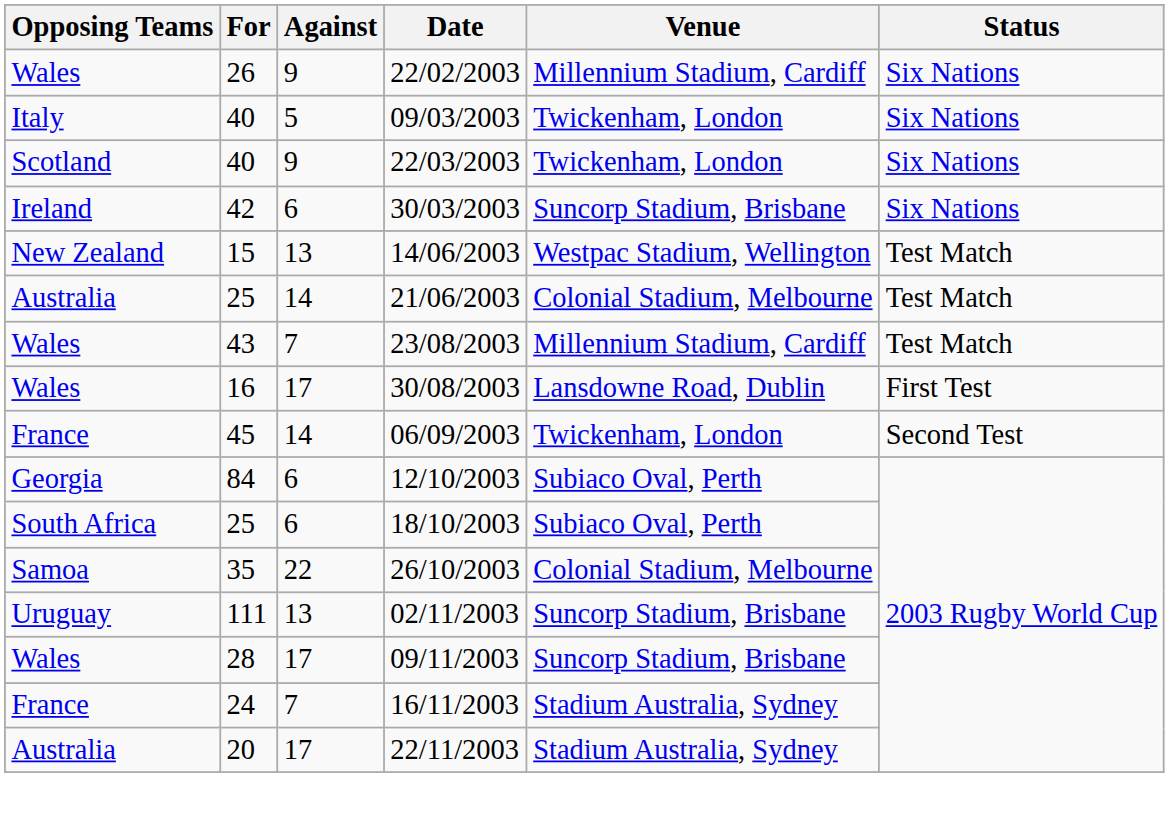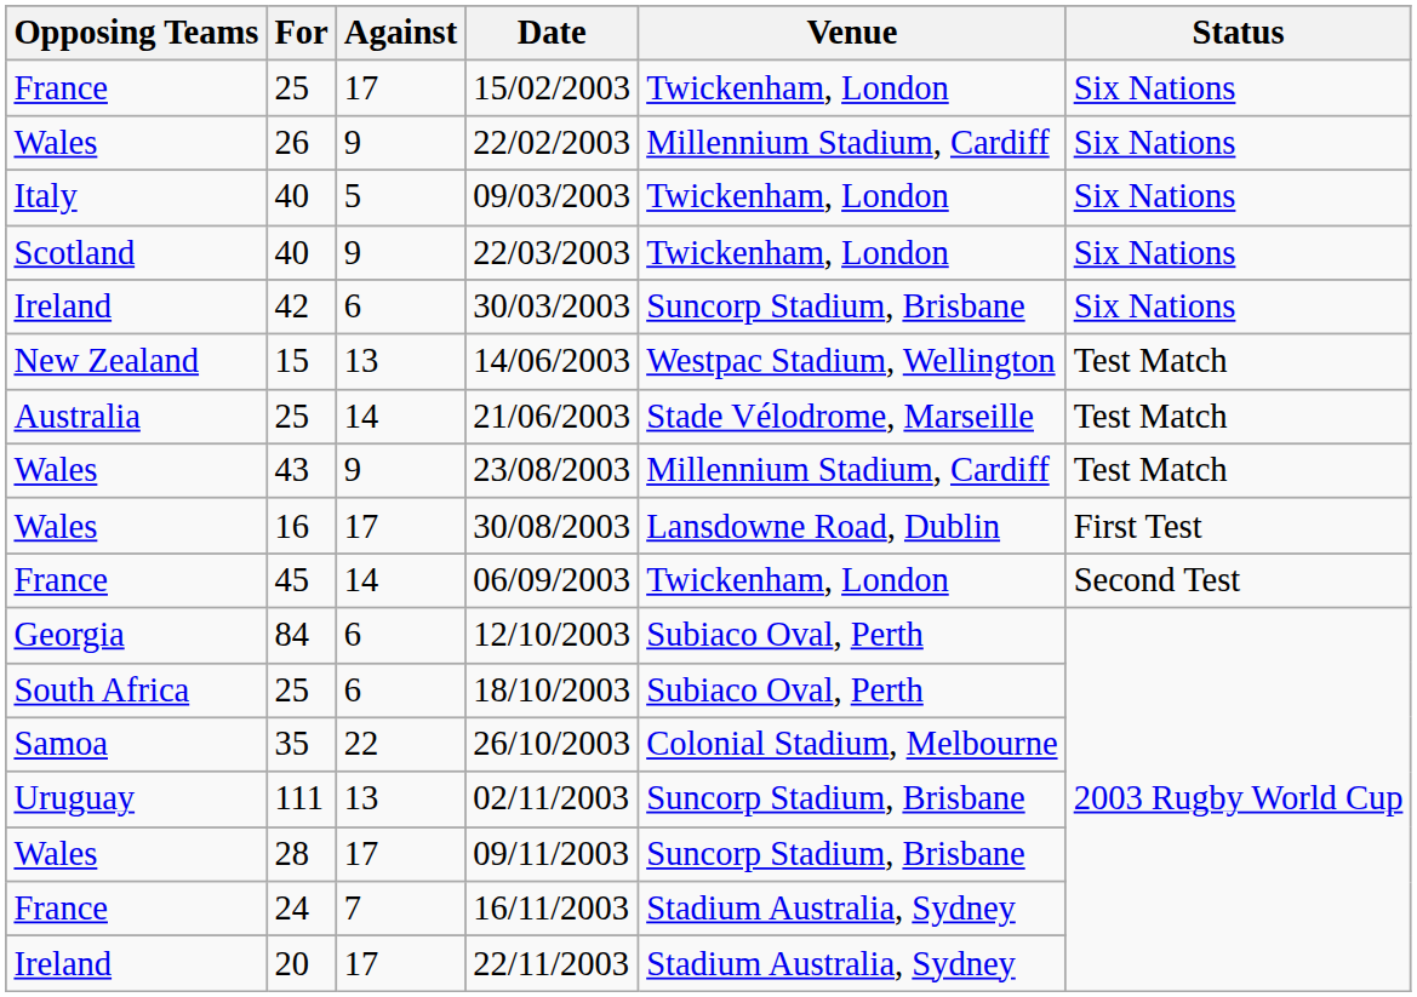 <table class="wikitable">
 <tr>
 <th>Opposing Teams</th>
 <th>For</th>
 <th>Against</th>
 <th>Date</th>
 <th>Venue</th>
 <th>Status</th>
+</tr>
+<tr>
+<td><a href='#'>France</a></td>
+<td>25</td>
+<td>17</td>
+<td>15/02/2003</td>
+<td><a href='#'>Twickenham</a>, <a href='#'>London</a></td>
+<td><a href='#'>Six Nations</a></td>
 </tr>
 <tr>
 <td><a href='#'>Wales</a></td>
 <td>26</td>
 <td>9</td>
 <td>22/02/2003</td>
 <td><a href='#'>Millennium Stadium</a>, <a href='#'>Cardiff</a></td>
 <td><a href='#'>Six Nations</a></td>
 </tr>
 <tr>
 <td><a href='#'>Italy</a></td>
 <td>40</td>
 <td>5</td>
 <td>09/03/2003</td>
 <td><a href='#'>Twickenham</a>, <a href='#'>London</a></td>
 <td><a href='#'>Six Nations</a></td>
 </tr>
 <tr>
 <td><a href='#'>Scotland</a></td>
 <td>40</td>
 <td>9</td>
 <td>22/03/2003</td>
 <td><a href='#'>Twickenham</a>, <a href='#'>London</a></td>
 <td><a href='#'>Six Nations</a></td>
 </tr>
 <tr>
 <td><a href='#'>Ireland</a></td>
 <td>42</td>
 <td>6</td>
 <td>30/03/2003</td>
 <td><a href='#'>Suncorp Stadium</a>, <a href='#'>Brisbane</a></td>
 <td><a href='#'>Six Nations</a></td>
 </tr>
 <tr>
 <td><a href='#'>New Zealand</a></td>
 <td>15</td>
 <td>13</td>
 <td>14/06/2003</td>
 <td><a href='#'>Westpac Stadium</a>, <a href='#'>Wellington</a></td>
 <td>Test Match</td>
 </tr>
 <tr>
 <td><a href='#'>Australia</a></td>
 <td>25</td>
 <td>14</td>
 <td>21/06/2003</td>
-<td><a href='#'>Colonial Stadium</a>, <a href='#'>Melbourne</a></td>
+<td><a href='#'>Stade Vélodrome</a>, <a href='#'>Marseille</a></td>
 <td>Test Match</td>
 </tr>
 <tr>
 <td><a href='#'>Wales</a></td>
 <td>43</td>
-<td>7</td>
+<td>9</td>
 <td>23/08/2003</td>
 <td><a href='#'>Millennium Stadium</a>, <a href='#'>Cardiff</a></td>
 <td>Test Match</td>
 </tr>
 <tr>
 <td><a href='#'>Wales</a></td>
 <td>16</td>
 <td>17</td>
 <td>30/08/2003</td>
 <td><a href='#'>Lansdowne Road</a>, <a href='#'>Dublin</a></td>
 <td>First Test</td>
 </tr>
 <tr>
 <td><a href='#'>France</a></td>
 <td>45</td>
 <td>14</td>
 <td>06/09/2003</td>
 <td><a href='#'>Twickenham</a>, <a href='#'>London</a></td>
 <td>Second Test</td>
 </tr>
 <tr>
 <td><a href='#'>Georgia</a></td>
 <td>84</td>
 <td>6</td>
 <td>12/10/2003</td>
 <td><a href='#'>Subiaco Oval</a>, <a href='#'>Perth</a></td>
 <td rowspan=7><a href='#'>2003 Rugby World Cup</a></td>
 </tr>
 <tr>
 <td><a href='#'>South Africa</a></td>
 <td>25</td>
 <td>6</td>
 <td>18/10/2003</td>
 <td><a href='#'>Subiaco Oval</a>, <a href='#'>Perth</a></td>
 </tr>
 <tr>
 <td><a href='#'>Samoa</a></td>
 <td>35</td>
 <td>22</td>
 <td>26/10/2003</td>
 <td><a href='#'>Colonial Stadium</a>, <a href='#'>Melbourne</a></td>
 </tr>
 <tr>
 <td><a href='#'>Uruguay</a></td>
 <td>111</td>
 <td>13</td>
 <td>02/11/2003</td>
 <td><a href='#'>Suncorp Stadium</a>, <a href='#'>Brisbane</a></td>
 </tr>
 <tr>
 <td><a href='#'>Wales</a></td>
 <td>28</td>
 <td>17</td>
 <td>09/11/2003</td>
 <td><a href='#'>Suncorp Stadium</a>, <a href='#'>Brisbane</a></td>
 </tr>
 <tr>
 <td><a href='#'>France</a></td>
 <td>24</td>
 <td>7</td>
 <td>16/11/2003</td>
 <td><a href='#'>Stadium Australia</a>, <a href='#'>Sydney</a></td>
 </tr>
 <tr>
-<td><a href='#'>Australia</a></td>
+<td><a href='#'>Ireland</a></td>
 <td>20</td>
 <td>17</td>
 <td>22/11/2003</td>
 <td><a href='#'>Stadium Australia</a>, <a href='#'>Sydney</a></td>
 </tr>
 </table>
